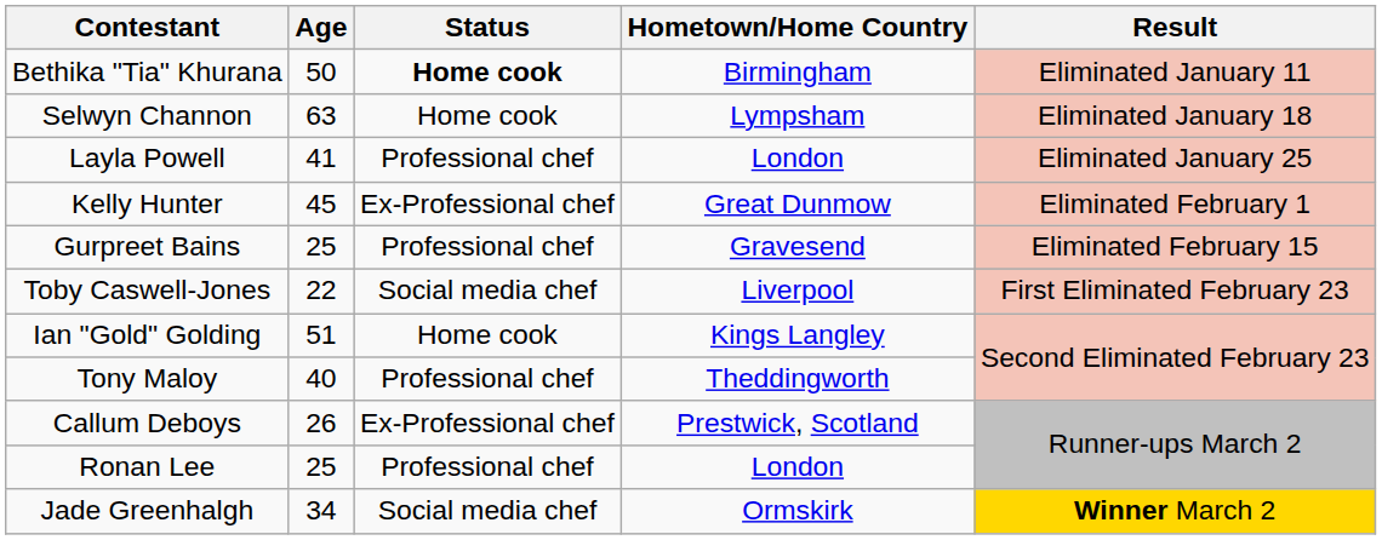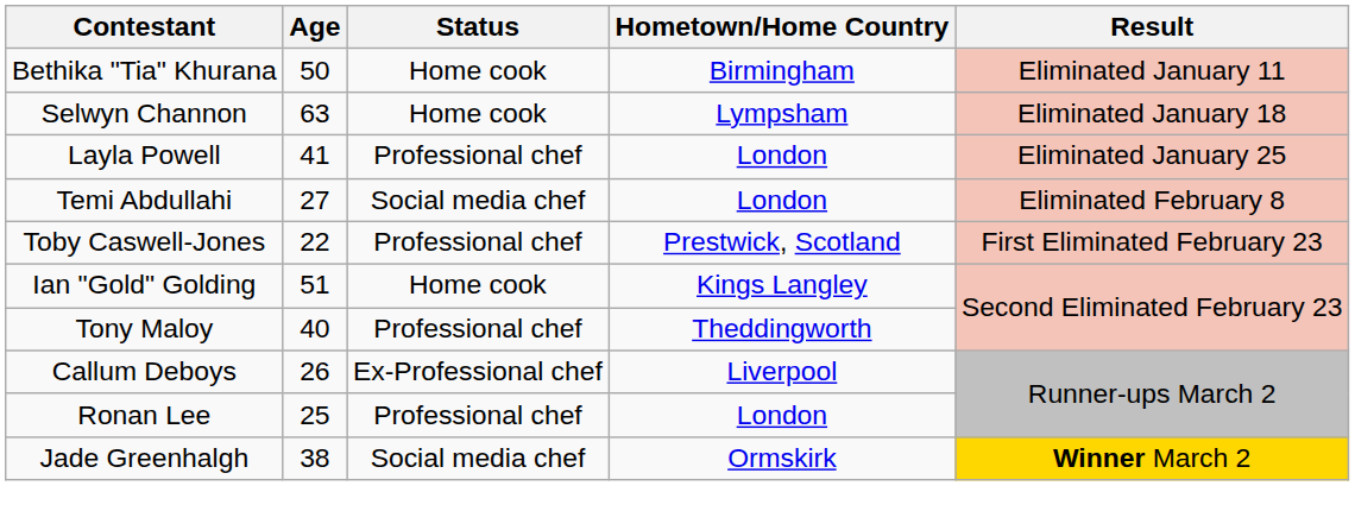 <table class="wikitable sortable plainrowheaders" style="text-align:center">
 <tr>
 <th scope="col">Contestant</th>
 <th scope="col">Age</th>
 <th scope="col">Status</th>
 <th scope="col">Hometown/Home Country</th>
 <th scope="col">Result</th>
 </tr>
 <tr>
 <td>Bethika "Tia" Khurana</td>
 <td>50</td>
-<td><strong>Home cook</strong></td>
+<td>Home cook</td>
 <td><a href='#'>Birmingham</a></td>
 <td style="background:#F4C4B8; text-align:center;">Eliminated January 11</td>
 </tr>
 <tr>
 <td>Selwyn Channon</td>
 <td>63</td>
 <td>Home cook</td>
 <td><a href='#'>Lympsham</a></td>
 <td style="background:#F4C4B8; text-align:center;">Eliminated January 18</td>
 </tr>
 <tr>
 <td>Layla Powell</td>
 <td>41</td>
 <td>Professional chef</td>
 <td><a href='#'>London</a></td>
 <td style="background:#F4C4B8; text-align:center;">Eliminated January 25</td>
 </tr>
 <tr>
-<td>Kelly Hunter</td>
-<td>45</td>
-<td>Ex-Professional chef</td>
-<td><a href='#'>Great Dunmow</a></td>
-<td style="background:#F4C4B8; text-align:center;">Eliminated February 1</td>
-</tr>
-<tr>
-<td>Gurpreet Bains</td>
-<td>25</td>
-<td>Professional chef</td>
-<td><a href='#'>Gravesend</a></td>
-<td style="background:#F4C4B8; text-align:center;">Eliminated February 15</td>
+<td>Temi Abdullahi</td>
+<td>27</td>
+<td>Social media chef</td>
+<td><a href='#'>London</a></td>
+<td style="background:#F4C4B8; text-align:center;">Eliminated February 8</td>
 </tr>
 <tr>
 <td>Toby Caswell-Jones</td>
 <td>22</td>
-<td>Social media chef</td>
-<td><a href='#'>Liverpool</a></td>
+<td>Professional chef</td>
+<td><a href='#'>Prestwick</a>, <a href='#'>Scotland</a></td>
 <td style="background:#F4C4B8; text-align:center;">First Eliminated February 23</td>
 </tr>
 <tr>
 <td>Ian "Gold" Golding</td>
 <td>51</td>
 <td>Home cook</td>
 <td><a href='#'>Kings Langley</a></td>
 <td rowspan="2" style="background:#F4C4B8; text-align:center;">Second Eliminated February 23</td>
 </tr>
 <tr>
 <td>Tony Maloy</td>
 <td>40</td>
 <td>Professional chef</td>
 <td><a href='#'>Theddingworth</a></td>
 </tr>
 <tr>
 <td>Callum Deboys</td>
 <td>26</td>
 <td>Ex-Professional chef</td>
-<td><a href='#'>Prestwick</a>, <a href='#'>Scotland</a></td>
+<td><a href='#'>Liverpool</a></td>
 <td rowspan="2" style="background:silver; text-align:center;">Runner-ups March 2</td>
 </tr>
 <tr>
 <td>Ronan Lee</td>
 <td>25</td>
 <td>Professional chef</td>
 <td><a href='#'>London</a></td>
 </tr>
 <tr>
 <td>Jade Greenhalgh</td>
-<td>34</td>
+<td>38</td>
 <td>Social media chef</td>
 <td><a href='#'>Ormskirk</a></td>
 <td style="background:gold; text-align:center;"><strong>Winner</strong> March 2</td>
 </tr>
 </table>
